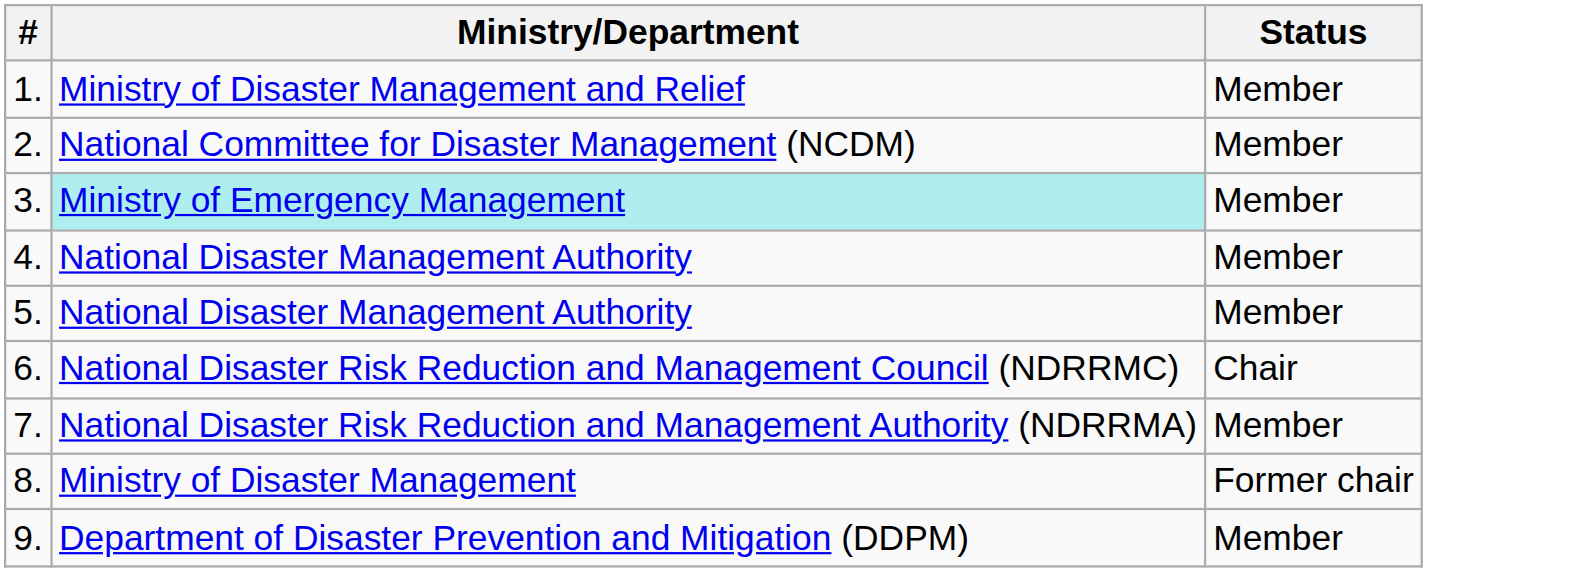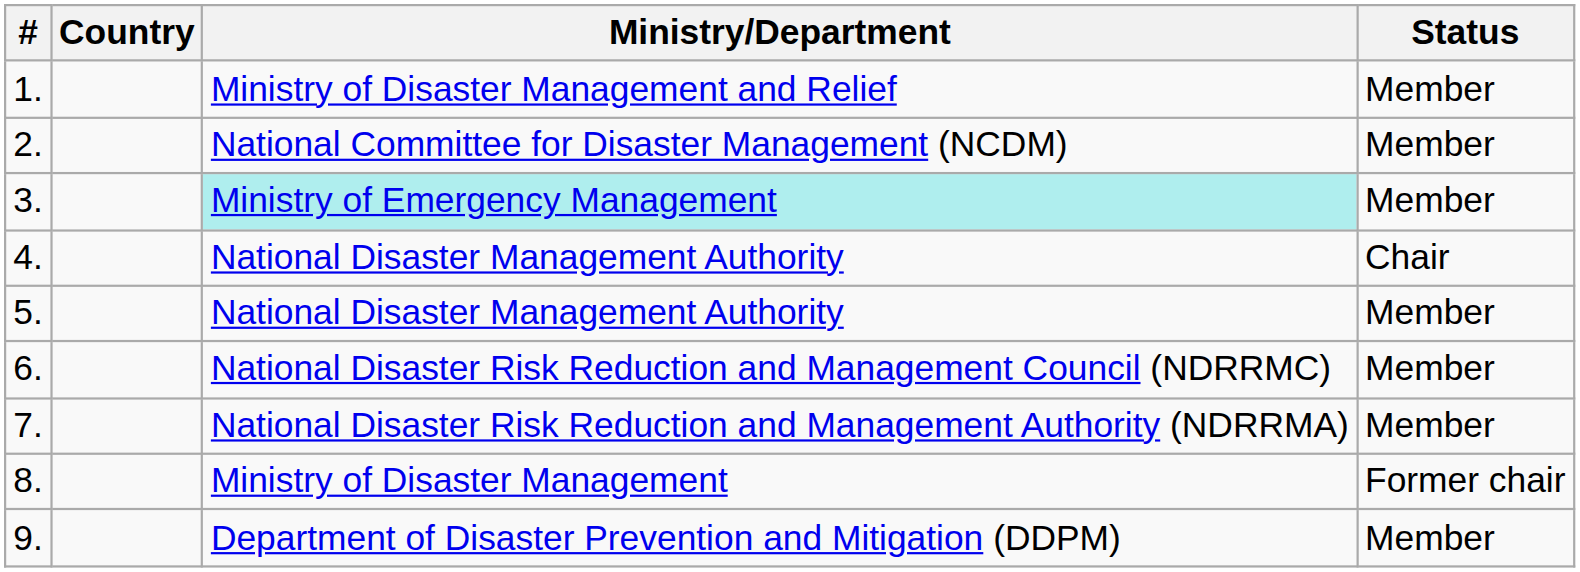 <table class="wikitable sortable">
 <tr>
 <th scope="col">#</th>
+<th scope="col">Country</th>
 <th scope="col">Ministry/Department</th>
 <th scope="col">Status</th>
 </tr>
 <tr>
 <td>1.</td>
+<td></td>
 <td><a href='#'>Ministry of Disaster Management and Relief</a></td>
 <td>Member</td>
 </tr>
 <tr>
 <td>2.</td>
+<td></td>
 <td><a href='#'>National Committee for Disaster Management</a> (NCDM)</td>
 <td>Member</td>
 </tr>
 <tr>
 <td>3.</td>
+<td></td>
 <td style="background: paleturquoise;"><a href='#'>Ministry of Emergency Management</a></td>
 <td>Member</td>
 </tr>
 <tr>
 <td>4.</td>
+<td></td>
 <td><a href='#'>National Disaster Management Authority</a></td>
-<td>Member</td>
+<td>Chair</td>
 </tr>
 <tr>
 <td>5.</td>
+<td></td>
 <td><a href='#'>National Disaster Management Authority</a></td>
 <td>Member</td>
 </tr>
 <tr>
 <td>6.</td>
+<td></td>
 <td><a href='#'>National Disaster Risk Reduction and Management Council</a> (NDRRMC)</td>
-<td>Chair</td>
+<td>Member</td>
 </tr>
 <tr>
 <td>7.</td>
+<td></td>
 <td><a href='#'>National Disaster Risk Reduction and Management Authority</a> (NDRRMA)</td>
 <td>Member</td>
 </tr>
 <tr>
 <td>8.</td>
+<td></td>
 <td><a href='#'>Ministry of Disaster Management</a></td>
 <td>Former chair</td>
 </tr>
 <tr>
 <td>9.</td>
+<td></td>
 <td><a href='#'>Department of Disaster Prevention and Mitigation</a> (DDPM)</td>
 <td>Member</td>
 </tr>
 </table>
